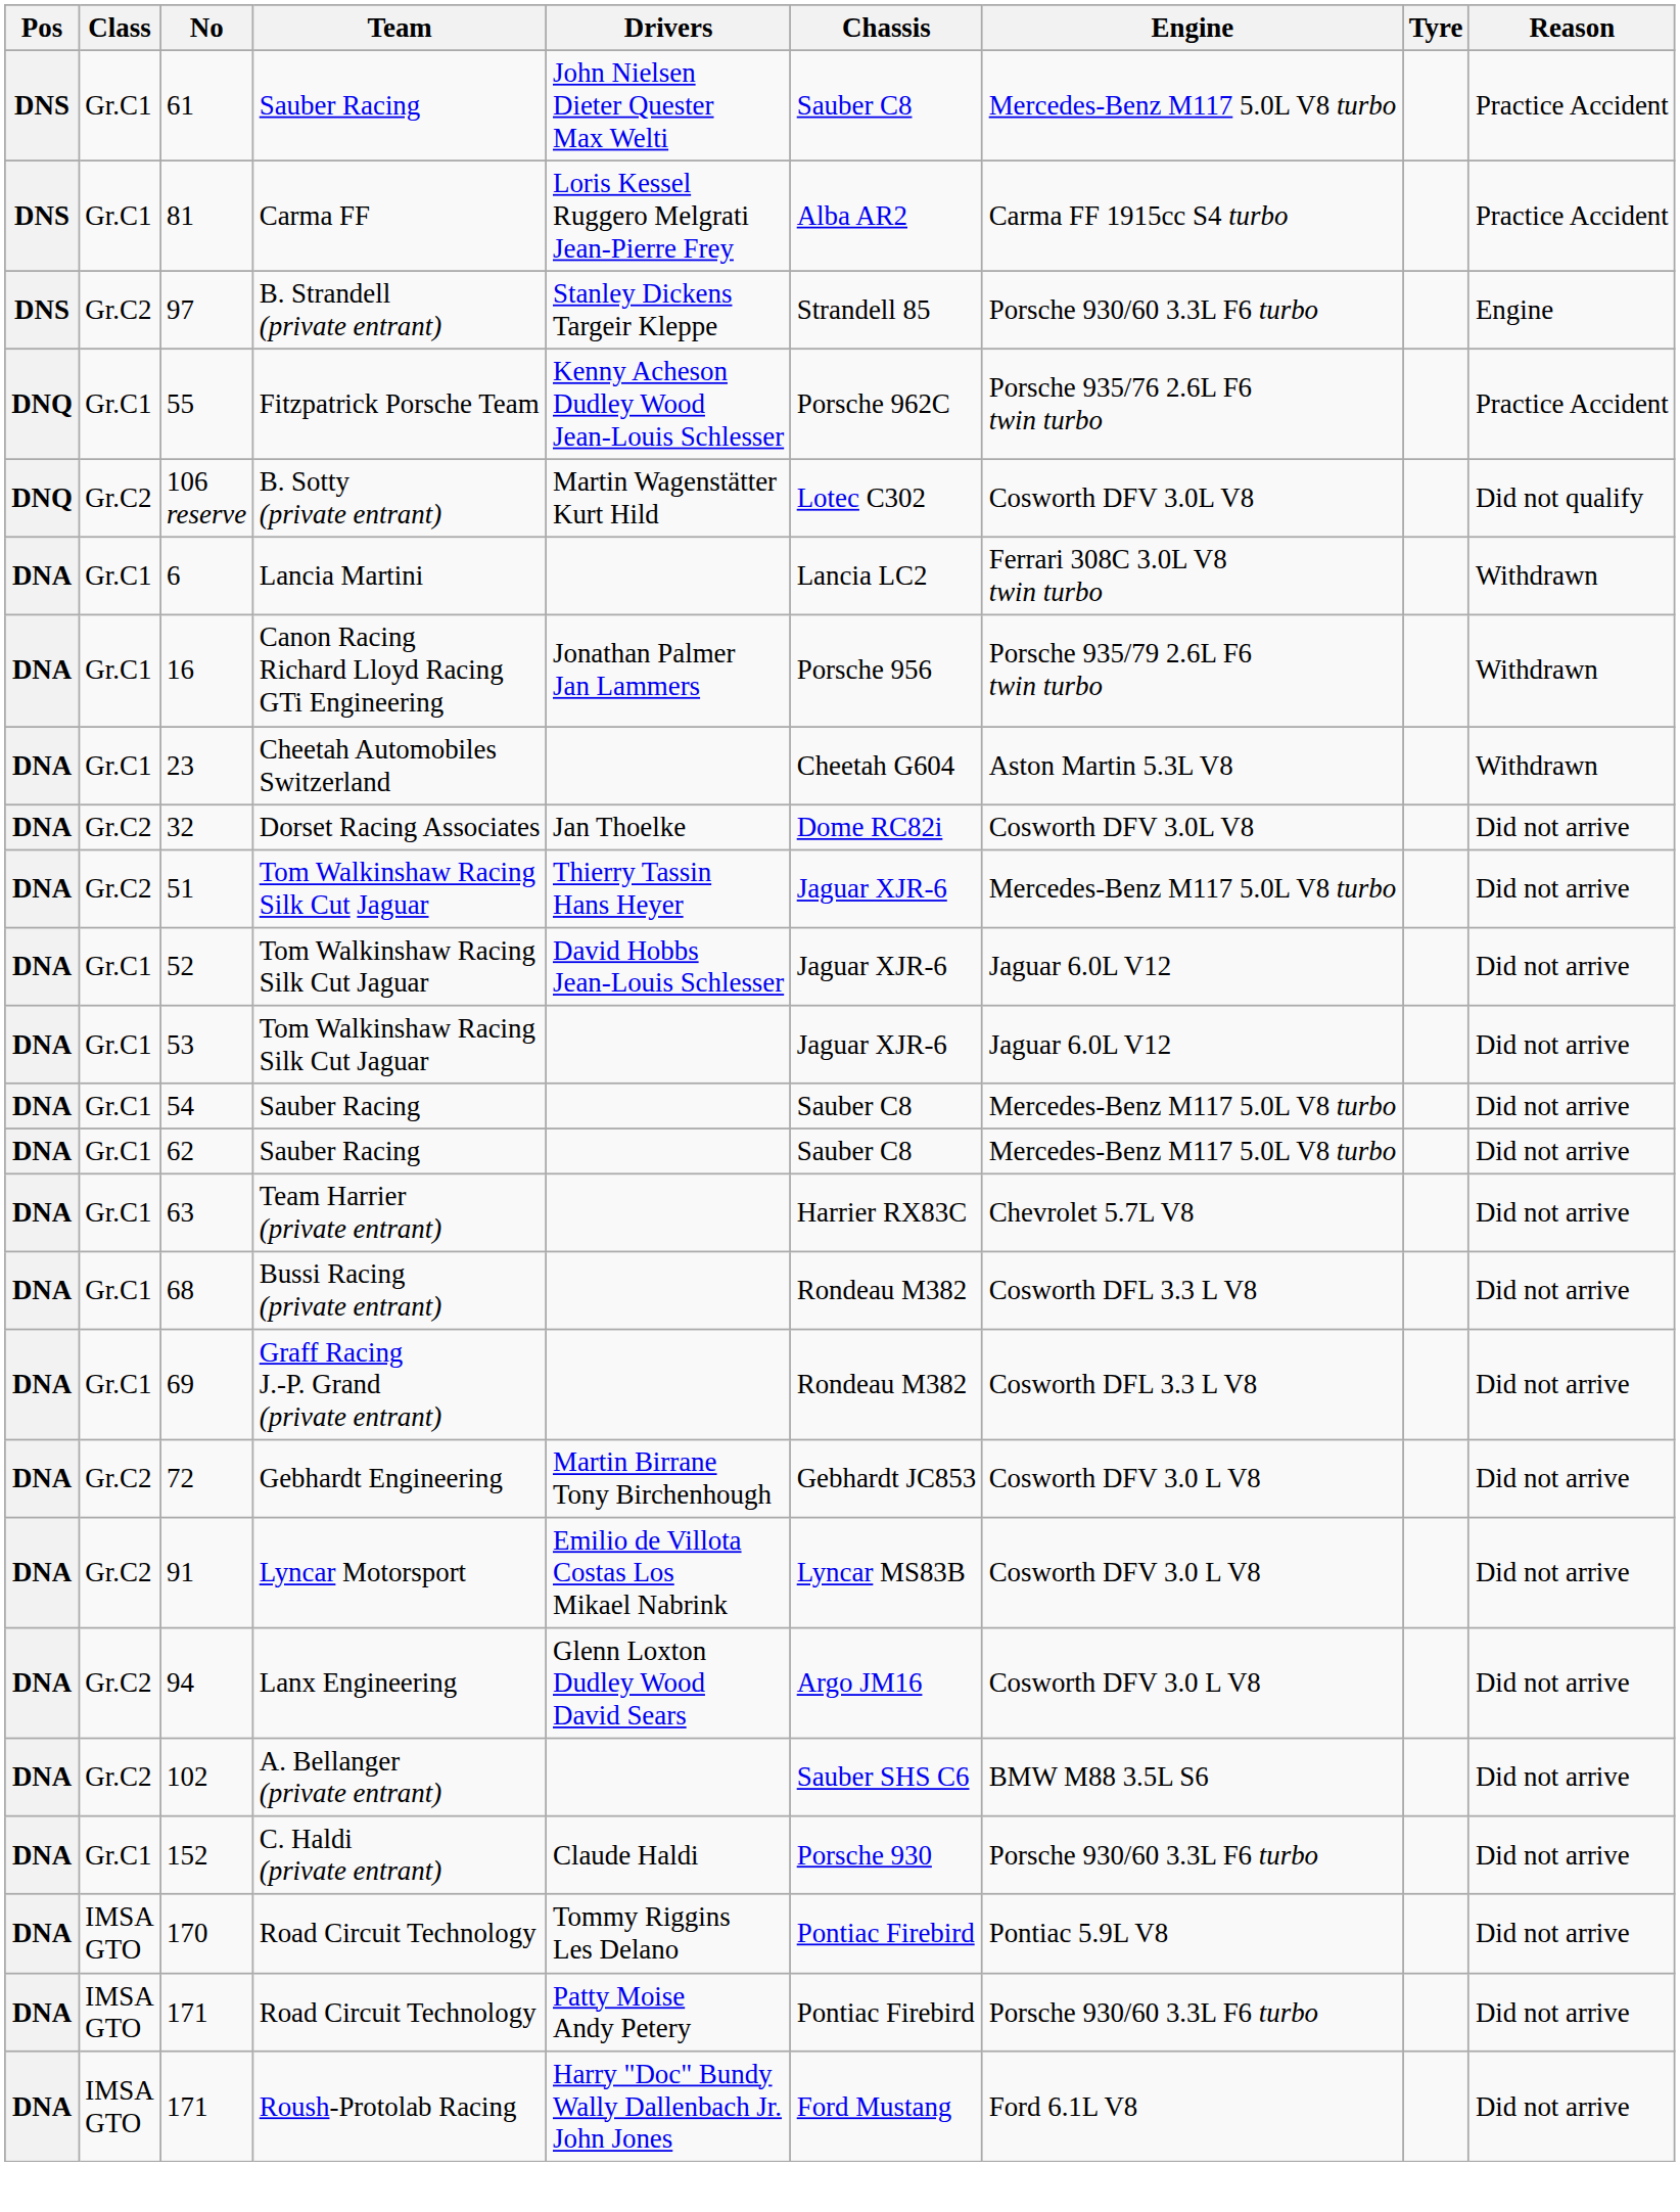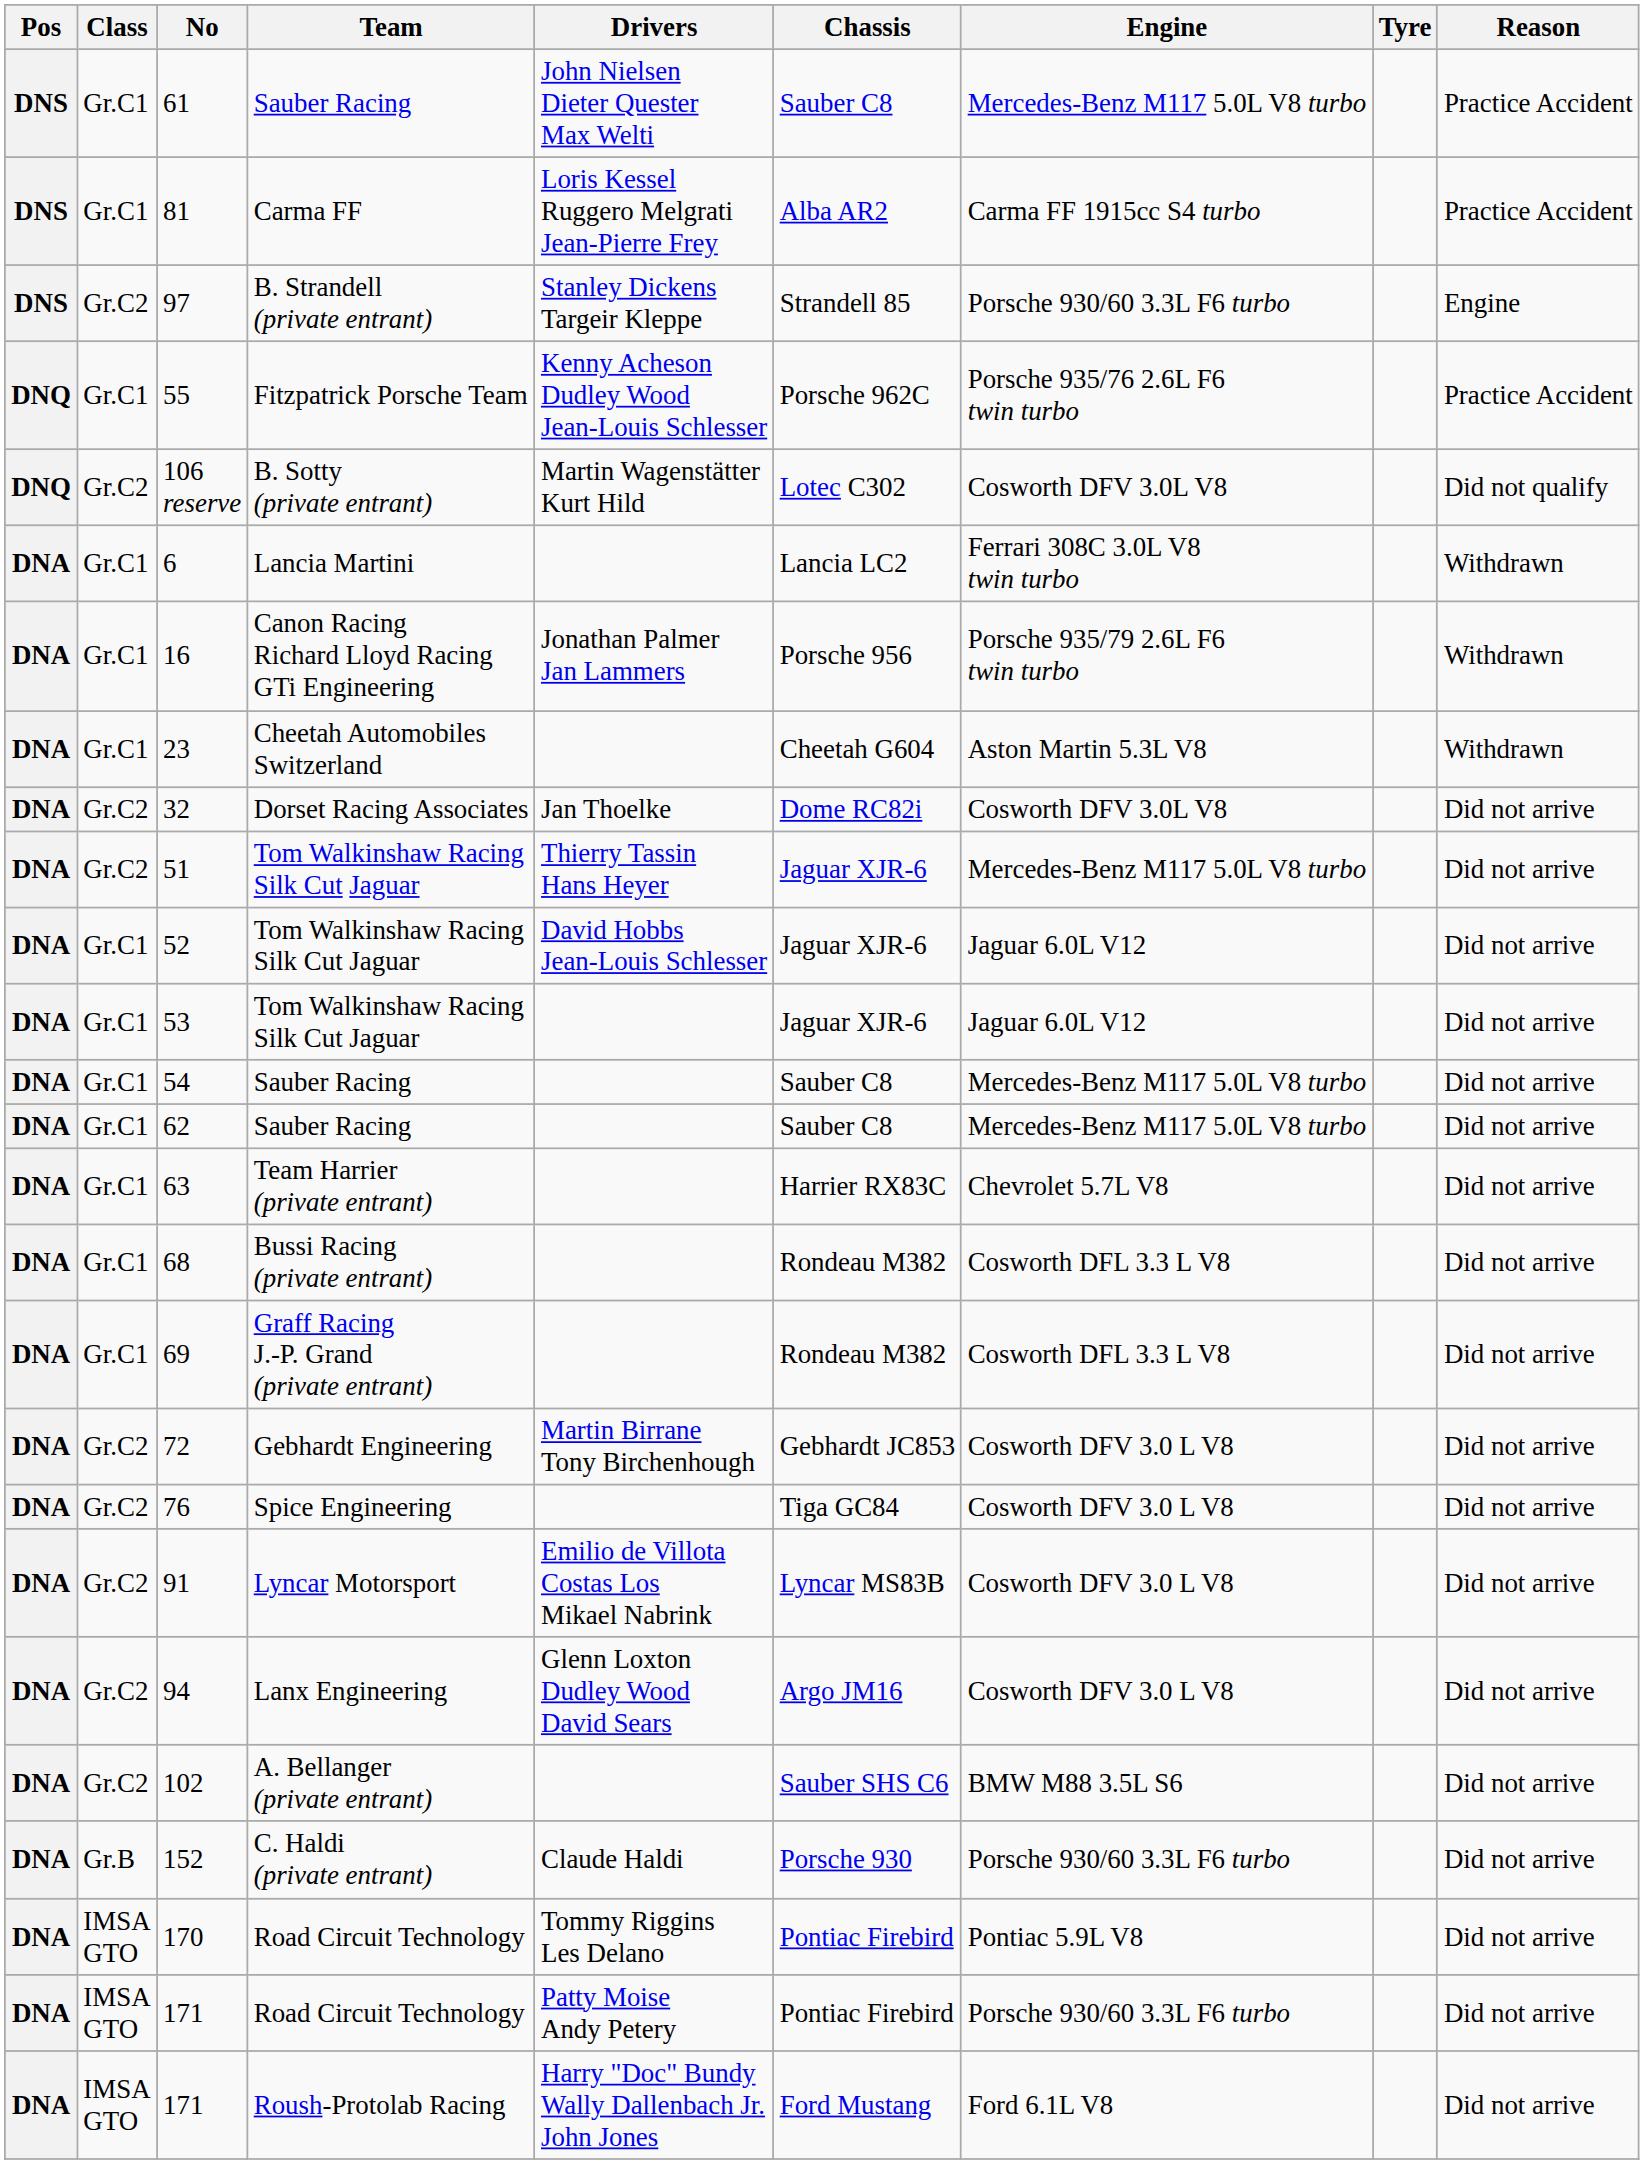 <table class="wikitable" style="font-size: 95%;">
 <tr>
 <th>Pos</th>
 <th>Class</th>
 <th>No</th>
 <th>Team</th>
 <th>Drivers</th>
 <th>Chassis</th>
 <th>Engine</th>
 <th>Tyre</th>
 <th>Reason</th>
 </tr>
 <tr>
 <th>DNS</th>
 <td>Gr.C1</td>
 <td>61</td>
 <td> <a href='#'>Sauber Racing</a></td>
 <td> <a href='#'>John Nielsen</a><br> <a href='#'>Dieter Quester</a><br> <a href='#'>Max Welti</a></td>
 <td><a href='#'>Sauber C8</a></td>
 <td><a href='#'>Mercedes-Benz M117</a> 5.0L V8 <em>turbo</em></td>
 <td></td>
 <td>Practice Accident</td>
 </tr>
 <tr>
 <th>DNS</th>
 <td>Gr.C1</td>
 <td>81</td>
 <td> Carma FF</td>
 <td> <a href='#'>Loris Kessel</a><br> Ruggero Melgrati<br> <a href='#'>Jean-Pierre Frey</a></td>
 <td><a href='#'>Alba AR2</a></td>
 <td>Carma FF 1915cc S4 <em>turbo</em></td>
 <td></td>
 <td>Practice Accident</td>
 </tr>
 <tr>
 <th>DNS</th>
 <td>Gr.C2</td>
 <td>97</td>
 <td> B. Strandell<br><em>(private entrant)</em></td>
 <td> <a href='#'>Stanley Dickens</a><br> Targeir Kleppe</td>
 <td>Strandell 85</td>
 <td>Porsche 930/60 3.3L F6 <em>turbo</em></td>
 <td></td>
 <td>Engine</td>
 </tr>
 <tr>
 <th>DNQ</th>
 <td>Gr.C1</td>
 <td>55</td>
 <td> Fitzpatrick Porsche Team</td>
 <td> <a href='#'>Kenny Acheson</a><br> <a href='#'>Dudley Wood</a><br> <a href='#'>Jean-Louis Schlesser</a></td>
 <td>Porsche 962C</td>
 <td>Porsche 935/76 2.6L F6<br><em>twin turbo</em></td>
 <td></td>
 <td>Practice Accident</td>
 </tr>
 <tr>
 <th>DNQ</th>
 <td>Gr.C2</td>
 <td>106<br><em>reserve</em></td>
 <td> B. Sotty<br><em>(private entrant)</em></td>
 <td> Martin Wagenstätter<br> Kurt Hild</td>
 <td><a href='#'>Lotec</a> C302</td>
 <td>Cosworth DFV 3.0L V8</td>
 <td></td>
 <td>Did not qualify</td>
 </tr>
 <tr>
 <th>DNA</th>
 <td>Gr.C1</td>
 <td>6</td>
 <td> Lancia Martini</td>
 <td></td>
 <td>Lancia LC2</td>
 <td>Ferrari 308C 3.0L V8<br><em>twin turbo</em></td>
 <td></td>
 <td>Withdrawn</td>
 </tr>
 <tr>
 <th>DNA</th>
 <td>Gr.C1</td>
 <td>16</td>
 <td> Canon Racing<br> Richard Lloyd Racing<br> GTi Engineering</td>
 <td> Jonathan Palmer<br> <a href='#'>Jan Lammers</a></td>
 <td>Porsche 956</td>
 <td>Porsche 935/79 2.6L F6<br><em>twin turbo</em></td>
 <td></td>
 <td>Withdrawn</td>
 </tr>
 <tr>
 <th>DNA</th>
 <td>Gr.C1</td>
 <td>23</td>
 <td> Cheetah Automobiles <br>Switzerland</td>
 <td></td>
 <td>Cheetah G604</td>
 <td>Aston Martin 5.3L V8</td>
 <td></td>
 <td>Withdrawn</td>
 </tr>
 <tr>
 <th>DNA</th>
 <td>Gr.C2</td>
 <td>32</td>
 <td> Dorset Racing Associates</td>
 <td> Jan Thoelke</td>
 <td><a href='#'>Dome RC82i</a></td>
 <td>Cosworth DFV 3.0L V8</td>
 <td></td>
 <td>Did not arrive</td>
 </tr>
 <tr>
 <th>DNA</th>
 <td>Gr.C2</td>
 <td>51</td>
 <td> <a href='#'>Tom Walkinshaw Racing</a><br><a href='#'>Silk Cut</a> <a href='#'>Jaguar</a></td>
 <td> <a href='#'>Thierry Tassin</a><br> <a href='#'>Hans Heyer</a></td>
 <td><a href='#'>Jaguar XJR-6</a></td>
 <td>Mercedes-Benz M117 5.0L V8 <em>turbo</em></td>
 <td></td>
 <td>Did not arrive</td>
 </tr>
 <tr>
 <th>DNA</th>
 <td>Gr.C1</td>
 <td>52</td>
 <td> Tom Walkinshaw Racing<br>Silk Cut Jaguar</td>
 <td> <a href='#'>David Hobbs</a><br> <a href='#'>Jean-Louis Schlesser</a></td>
 <td>Jaguar XJR-6</td>
 <td>Jaguar 6.0L V12</td>
 <td></td>
 <td>Did not arrive</td>
 </tr>
 <tr>
 <th>DNA</th>
 <td>Gr.C1</td>
 <td>53</td>
 <td> Tom Walkinshaw Racing<br>Silk Cut Jaguar</td>
 <td></td>
 <td>Jaguar XJR-6</td>
 <td>Jaguar 6.0L V12</td>
 <td></td>
 <td>Did not arrive</td>
 </tr>
 <tr>
 <th>DNA</th>
 <td>Gr.C1</td>
 <td>54</td>
 <td> Sauber Racing</td>
 <td></td>
 <td>Sauber C8</td>
 <td>Mercedes-Benz M117 5.0L V8 <em>turbo</em></td>
 <td></td>
 <td>Did not arrive</td>
 </tr>
 <tr>
 <th>DNA</th>
 <td>Gr.C1</td>
 <td>62</td>
 <td> Sauber Racing</td>
 <td></td>
 <td>Sauber C8</td>
 <td>Mercedes-Benz M117 5.0L V8 <em>turbo</em></td>
 <td></td>
 <td>Did not arrive</td>
 </tr>
 <tr>
 <th>DNA</th>
 <td>Gr.C1</td>
 <td>63</td>
 <td> Team Harrier<br><em>(private entrant)</em></td>
 <td></td>
 <td>Harrier RX83C</td>
 <td>Chevrolet 5.7L V8</td>
 <td></td>
 <td>Did not arrive</td>
 </tr>
 <tr>
 <th>DNA</th>
 <td>Gr.C1</td>
 <td>68</td>
 <td> Bussi Racing<br><em>(private entrant)</em></td>
 <td></td>
 <td>Rondeau M382</td>
 <td>Cosworth DFL 3.3 L V8</td>
 <td></td>
 <td>Did not arrive</td>
 </tr>
 <tr>
 <th>DNA</th>
 <td>Gr.C1</td>
 <td>69</td>
 <td> <a href='#'>Graff Racing</a><br> J.-P. Grand<br><em>(private entrant)</em></td>
 <td></td>
 <td>Rondeau M382</td>
 <td>Cosworth DFL 3.3 L V8</td>
 <td></td>
 <td>Did not arrive</td>
 </tr>
 <tr>
 <th>DNA</th>
 <td>Gr.C2</td>
 <td>72</td>
 <td> Gebhardt Engineering</td>
 <td> <a href='#'>Martin Birrane</a><br> Tony Birchenhough</td>
 <td>Gebhardt JC853</td>
 <td>Cosworth DFV 3.0 L V8</td>
 <td></td>
 <td>Did not arrive</td>
 </tr>
 <tr>
 <th>DNA</th>
 <td>Gr.C2</td>
+<td>76</td>
+<td> Spice Engineering</td>
+<td></td>
+<td>Tiga GC84</td>
+<td>Cosworth DFV 3.0 L V8</td>
+<td></td>
+<td>Did not arrive</td>
+</tr>
+<tr>
+<th>DNA</th>
+<td>Gr.C2</td>
 <td>91</td>
 <td> <a href='#'>Lyncar</a> Motorsport</td>
 <td> <a href='#'>Emilio de Villota</a><br> <a href='#'>Costas Los</a> <br> Mikael Nabrink</td>
 <td><a href='#'>Lyncar</a> MS83B</td>
 <td>Cosworth DFV 3.0 L V8</td>
 <td></td>
 <td>Did not arrive</td>
 </tr>
 <tr>
 <th>DNA</th>
 <td>Gr.C2</td>
 <td>94</td>
 <td> Lanx Engineering</td>
 <td> Glenn Loxton<br> <a href='#'>Dudley Wood</a> <br> <a href='#'>David Sears</a></td>
 <td><a href='#'>Argo JM16</a></td>
 <td>Cosworth DFV 3.0 L V8</td>
 <td></td>
 <td>Did not arrive</td>
 </tr>
 <tr>
 <th>DNA</th>
 <td>Gr.C2</td>
 <td>102</td>
 <td> A. Bellanger<br><em>(private entrant)</em></td>
 <td></td>
 <td><a href='#'>Sauber SHS C6</a></td>
 <td>BMW M88 3.5L S6</td>
 <td></td>
 <td>Did not arrive</td>
 </tr>
 <tr>
 <th>DNA</th>
-<td>Gr.C1</td>
+<td>Gr.B</td>
 <td>152</td>
 <td> C. Haldi<br><em>(private entrant)</em></td>
 <td> Claude Haldi</td>
 <td><a href='#'>Porsche 930</a></td>
 <td>Porsche 930/60 3.3L F6 <em>turbo</em></td>
 <td></td>
 <td>Did not arrive</td>
 </tr>
 <tr>
 <th>DNA</th>
 <td>IMSA<br>GTO</td>
 <td>170</td>
 <td> Road Circuit Technology</td>
 <td> Tommy Riggins<br> Les Delano</td>
 <td><a href='#'>Pontiac Firebird</a></td>
 <td>Pontiac 5.9L V8</td>
 <td></td>
 <td>Did not arrive</td>
 </tr>
 <tr>
 <th>DNA</th>
 <td>IMSA<br>GTO</td>
 <td>171</td>
 <td> Road Circuit Technology</td>
 <td> <a href='#'>Patty Moise</a><br> Andy Petery</td>
 <td>Pontiac Firebird</td>
 <td>Porsche 930/60 3.3L F6 <em>turbo</em></td>
 <td></td>
 <td>Did not arrive</td>
 </tr>
 <tr>
 <th>DNA</th>
 <td>IMSA<br>GTO</td>
 <td>171</td>
 <td> <a href='#'>Roush</a>-Protolab Racing</td>
 <td> <a href='#'>Harry "Doc" Bundy</a><br> <a href='#'>Wally Dallenbach Jr.</a> <br> <a href='#'>John Jones</a></td>
 <td><a href='#'>Ford Mustang</a></td>
 <td>Ford 6.1L V8</td>
 <td></td>
 <td>Did not arrive</td>
 </tr>
 </table>
